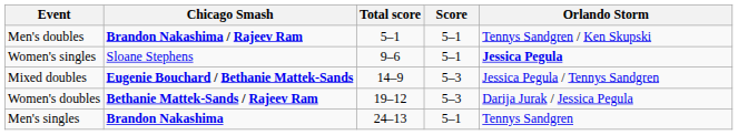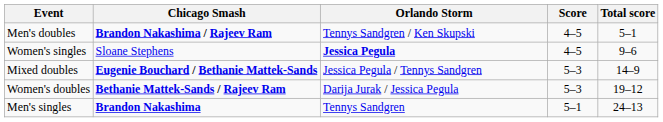 <table class="wikitable nowrap">
 <tr>
 <th>Event</th>
 <th width=300>Chicago Smash</th>
+<th width=300>Orlando Storm</th>
+<th width=60>Score</th>
 <th>Total score</th>
-<th width=60>Score</th>
-<th width=300>Orlando Storm</th>
 </tr>
 <tr>
 <td>Men's doubles</td>
 <td><strong><a href='#'>Brandon Nakashima</a> / <a href='#'>Rajeev Ram</a></strong></td>
+<td><a href='#'>Tennys Sandgren</a> / <a href='#'>Ken Skupski</a></td>
+<td align="center">4–5</td>
 <td align="center">5–1</td>
-<td align="center">5–1</td>
-<td><a href='#'>Tennys Sandgren</a> / <a href='#'>Ken Skupski</a></td>
 </tr>
 <tr>
 <td>Women's singles</td>
 <td><a href='#'>Sloane Stephens</a></td>
+<td><strong><a href='#'>Jessica Pegula</a></strong></td>
+<td align="center">4–5</td>
 <td align="center">9–6</td>
-<td align="center">5–1</td>
-<td><strong><a href='#'>Jessica Pegula</a></strong></td>
 </tr>
 <tr>
 <td>Mixed doubles</td>
 <td><strong><a href='#'>Eugenie Bouchard</a> / <a href='#'>Bethanie Mattek-Sands</a></strong></td>
+<td><a href='#'>Jessica Pegula</a> / <a href='#'>Tennys Sandgren</a></td>
+<td align="center">5–3</td>
 <td align="center">14–9</td>
-<td align="center">5–3</td>
-<td><a href='#'>Jessica Pegula</a> / <a href='#'>Tennys Sandgren</a></td>
 </tr>
 <tr>
 <td>Women's doubles</td>
 <td><strong><a href='#'>Bethanie Mattek-Sands</a> / <a href='#'>Rajeev Ram</a></strong></td>
+<td><a href='#'>Darija Jurak</a> / <a href='#'>Jessica Pegula</a></td>
+<td align="center">5–3</td>
 <td align="center">19–12</td>
-<td align="center">5–3</td>
-<td><a href='#'>Darija Jurak</a> / <a href='#'>Jessica Pegula</a></td>
 </tr>
 <tr>
 <td>Men's singles</td>
 <td><strong><a href='#'>Brandon Nakashima</a></strong></td>
+<td><a href='#'>Tennys Sandgren</a></td>
+<td align="center">5–1</td>
 <td align="center">24–13</td>
-<td align="center">5–1</td>
-<td><a href='#'>Tennys Sandgren</a></td>
 </tr>
 </table>
